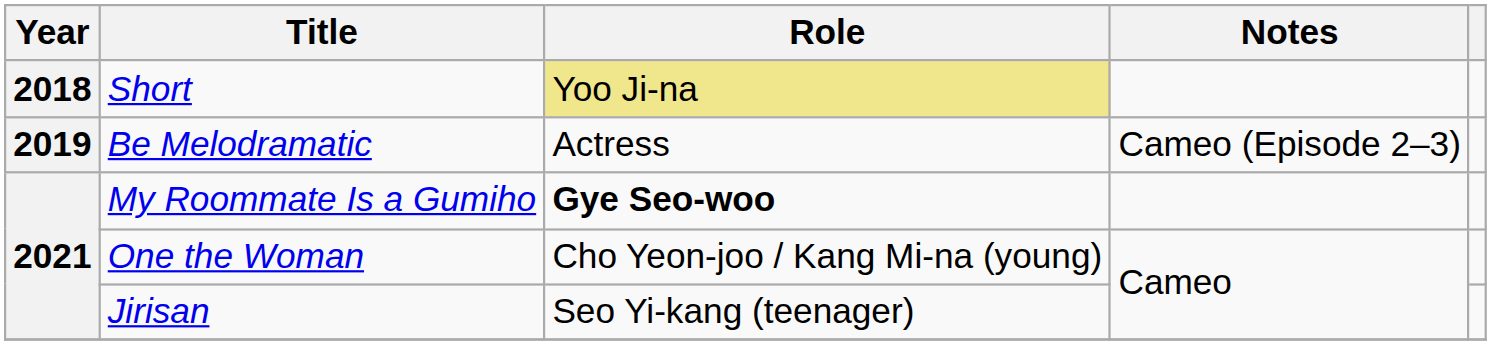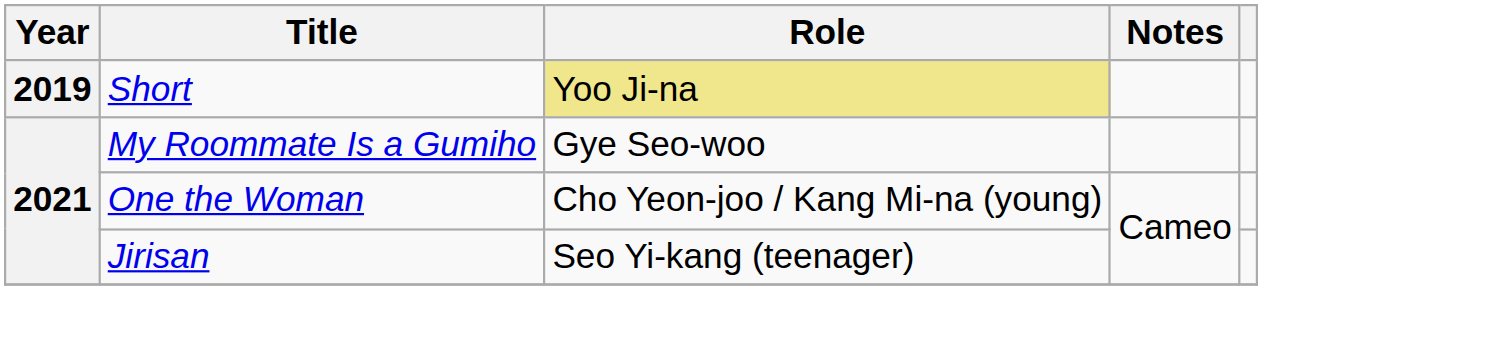 <table class="wikitable sortable plainrowheaders">
 <tr>
 <th scope="col">Year</th>
 <th scope="col">Title</th>
 <th scope="col">Role</th>
 <th scope="col">Notes</th>
 <th scope="col" class="unsortable"></th>
 </tr>
 <tr>
-<th scope="row">2018</th>
+<th scope="row">2019</th>
 <td><em><a href='#'>Short</a></em></td>
 <td style="background: khaki;">Yoo Ji-na</td>
 <td></td>
 <td align="center"></td>
 </tr>
 <tr>
-<th scope="row">2019</th>
-<td><em><a href='#'>Be Melodramatic</a></em></td>
-<td>Actress</td>
-<td>Cameo (Episode 2–3)</td>
-<td align="center"></td>
-</tr>
-<tr>
 <th rowspan="3" scope="row">2021</th>
 <td><em><a href='#'>My Roommate Is a Gumiho</a></em></td>
-<td><strong>Gye Seo-woo</strong></td>
+<td>Gye Seo-woo</td>
 <td></td>
 <td align="center"></td>
 </tr>
 <tr>
 <td><em><a href='#'>One the Woman</a></em></td>
 <td>Cho Yeon-joo / Kang Mi-na (young)</td>
 <td rowspan="2">Cameo</td>
 <td align="center"></td>
 </tr>
 <tr>
 <td><em><a href='#'>Jirisan</a></em></td>
 <td>Seo Yi-kang (teenager)</td>
 <td align="center"></td>
 </tr>
 <tr>
 </tr>
 </table>
